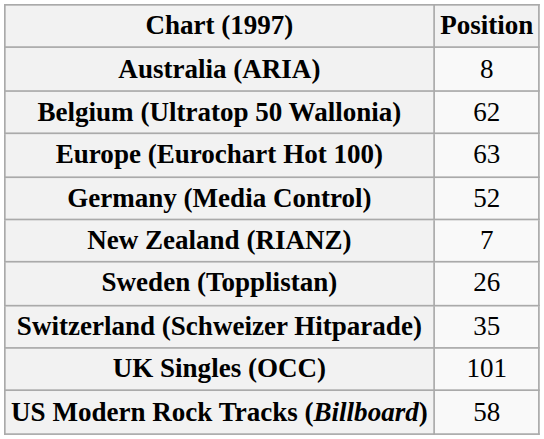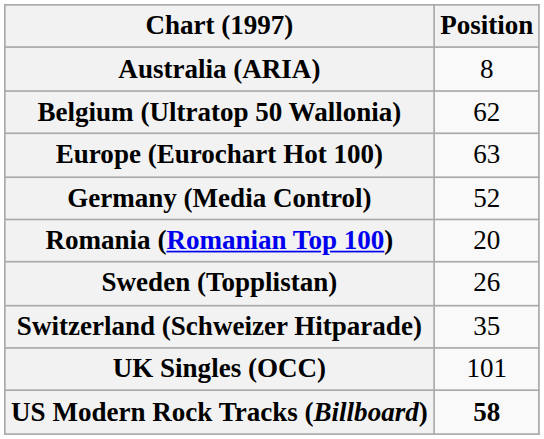 <table class="wikitable sortable plainrowheaders" style="text-align:center">
 <tr>
 <th>Chart (1997)</th>
 <th>Position</th>
 </tr>
 <tr>
 <th scope="row">Australia (ARIA)</th>
 <td>8</td>
 </tr>
 <tr>
 <th scope="row">Belgium (Ultratop 50 Wallonia)</th>
 <td>62</td>
 </tr>
 <tr>
 <th scope="row">Europe (Eurochart Hot 100)</th>
 <td>63</td>
 </tr>
 <tr>
 <th scope="row">Germany (Media Control)</th>
 <td>52</td>
 </tr>
 <tr>
-<th scope="row">New Zealand (RIANZ)</th>
-<td>7</td>
+<th scope="row">Romania (<a href='#'>Romanian Top 100</a>)</th>
+<td>20</td>
 </tr>
 <tr>
 <th scope="row">Sweden (Topplistan)</th>
 <td>26</td>
 </tr>
 <tr>
 <th scope="row">Switzerland (Schweizer Hitparade)</th>
 <td>35</td>
 </tr>
 <tr>
 <th scope="row">UK Singles (OCC)</th>
 <td>101</td>
 </tr>
 <tr>
 <th scope="row">US Modern Rock Tracks (<em>Billboard</em>)</th>
-<td>58</td>
+<td><strong>58</strong></td>
 </tr>
 </table>
